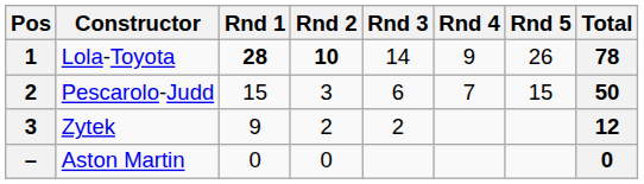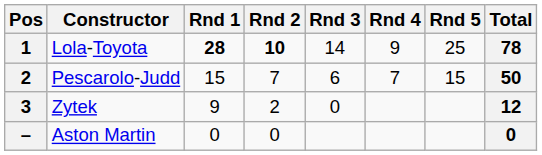 <table class="wikitable" style="font-size: 85%;">
 <tr>
 <th>Pos</th>
 <th>Constructor</th>
 <th>Rnd 1</th>
 <th>Rnd 2</th>
 <th>Rnd 3</th>
 <th>Rnd 4</th>
 <th>Rnd 5</th>
 <th>Total</th>
 </tr>
 <tr>
 <th>1</th>
 <td><a href='#'>Lola</a>-<a href='#'>Toyota</a></td>
 <td align="center"><strong>28</strong></td>
 <td align="center"><strong>10</strong></td>
 <td align="center">14</td>
 <td align="center">9</td>
-<td align="center">26</td>
+<td align="center">25</td>
 <th align="center">78</th>
 </tr>
 <tr>
 <th>2</th>
 <td><a href='#'>Pescarolo</a>-<a href='#'>Judd</a></td>
 <td align="center">15</td>
-<td align="center">3</td>
+<td align="center">7</td>
 <td align="center">6</td>
 <td align="center">7</td>
 <td align="center">15</td>
 <th align="center">50</th>
 </tr>
 <tr>
 <th>3</th>
 <td><a href='#'>Zytek</a></td>
 <td align="center">9</td>
 <td align="center">2</td>
-<td align="center">2</td>
+<td align="center">0</td>
 <td></td>
 <td></td>
 <th align="center">12</th>
 </tr>
 <tr>
 <th>–</th>
 <td><a href='#'>Aston Martin</a></td>
 <td align="center">0</td>
 <td align="center">0</td>
 <td></td>
 <td></td>
 <td></td>
 <th align="center">0</th>
 </tr>
 </table>
